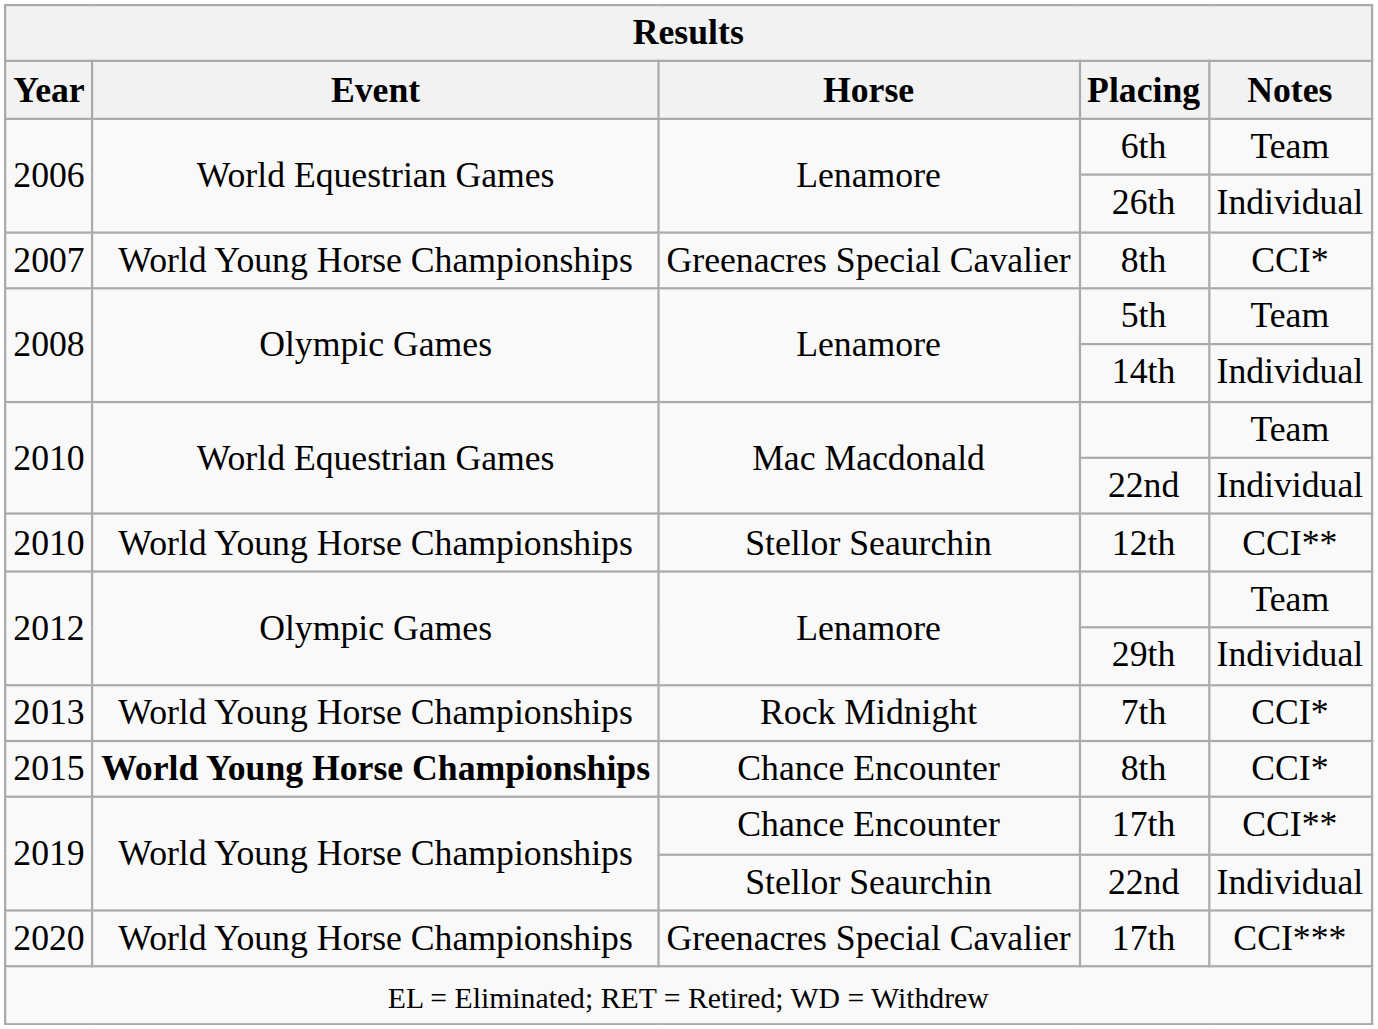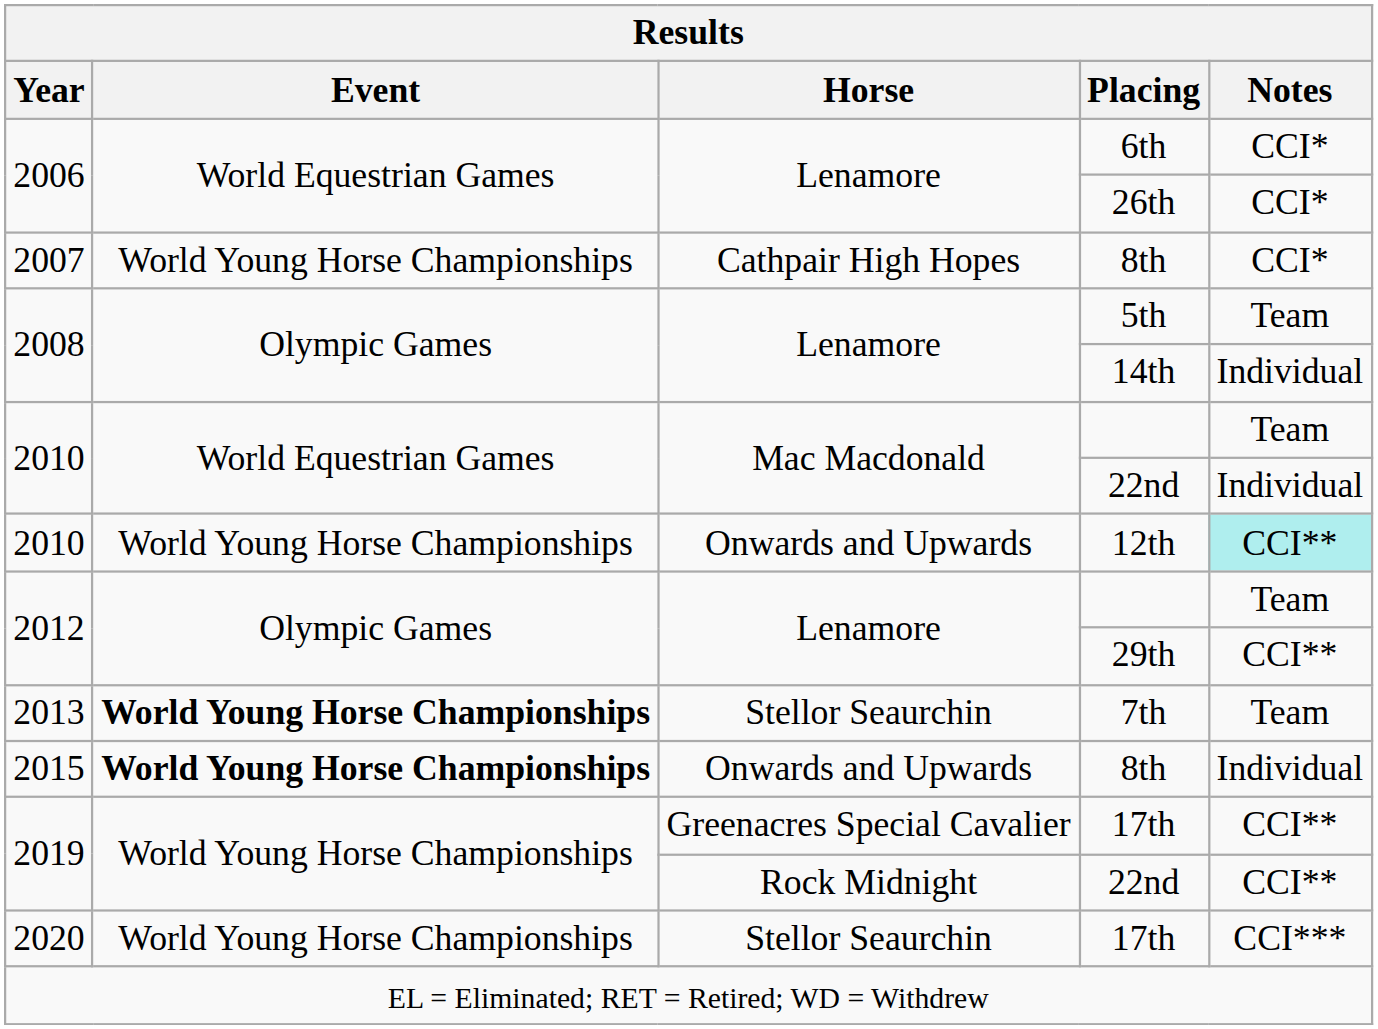 <table class="wikitable" style="text-align:center">
 <tr>
 <th colspan="11" align="center"><strong>Results</strong></th>
 </tr>
 <tr>
 <th>Year</th>
 <th>Event</th>
 <th>Horse</th>
 <th>Placing</th>
 <th>Notes</th>
 </tr>
 <tr>
 <td rowspan="2">2006</td>
 <td rowspan="2">World Equestrian Games</td>
 <td rowspan="2">Lenamore</td>
 <td>6th</td>
-<td>Team</td>
+<td>CCI*</td>
 </tr>
 <tr>
 <td>26th</td>
-<td>Individual</td>
+<td>CCI*</td>
 </tr>
 <tr>
 <td>2007</td>
 <td>World Young Horse Championships</td>
-<td>Greenacres Special Cavalier</td>
+<td>Cathpair High Hopes</td>
 <td>8th</td>
 <td>CCI*</td>
 </tr>
 <tr>
 <td rowspan="2">2008</td>
 <td rowspan="2">Olympic Games</td>
 <td rowspan="2">Lenamore</td>
 <td>5th</td>
 <td>Team</td>
 </tr>
 <tr>
 <td>14th</td>
 <td>Individual</td>
 </tr>
 <tr>
 <td rowspan="2">2010</td>
 <td rowspan="2">World Equestrian Games</td>
 <td rowspan="2">Mac Macdonald</td>
 <td></td>
 <td>Team</td>
 </tr>
 <tr>
 <td>22nd</td>
 <td>Individual</td>
 </tr>
 <tr>
 <td>2010</td>
 <td>World Young Horse Championships</td>
-<td>Stellor Seaurchin</td>
+<td>Onwards and Upwards</td>
 <td>12th</td>
-<td>CCI**</td>
+<td style="background: paleturquoise;">CCI**</td>
 </tr>
 <tr>
 <td rowspan="2">2012</td>
 <td rowspan="2">Olympic Games</td>
 <td rowspan="2">Lenamore</td>
 <td></td>
 <td>Team</td>
 </tr>
 <tr>
 <td>29th</td>
-<td>Individual</td>
+<td>CCI**</td>
 </tr>
 <tr>
 <td>2013</td>
-<td>World Young Horse Championships</td>
-<td>Rock Midnight</td>
+<td><strong>World Young Horse Championships</strong></td>
+<td>Stellor Seaurchin</td>
 <td>7th</td>
-<td>CCI*</td>
+<td>Team</td>
 </tr>
 <tr>
 <td>2015</td>
 <td><strong>World Young Horse Championships</strong></td>
-<td>Chance Encounter</td>
+<td>Onwards and Upwards</td>
 <td>8th</td>
-<td>CCI*</td>
+<td>Individual</td>
 </tr>
 <tr>
 <td rowspan="2">2019</td>
 <td rowspan="2">World Young Horse Championships</td>
-<td>Chance Encounter</td>
+<td>Greenacres Special Cavalier</td>
 <td>17th</td>
 <td>CCI**</td>
 </tr>
 <tr>
-<td>Stellor Seaurchin</td>
+<td>Rock Midnight</td>
 <td>22nd</td>
-<td>Individual</td>
+<td>CCI**</td>
 </tr>
 <tr>
 <td>2020</td>
 <td>World Young Horse Championships</td>
-<td>Greenacres Special Cavalier</td>
+<td>Stellor Seaurchin</td>
 <td>17th</td>
 <td>CCI***</td>
 </tr>
 <tr>
 <td colspan="11" align="center"><small> EL = Eliminated; RET = Retired; WD = Withdrew </small></td>
 </tr>
 </table>
